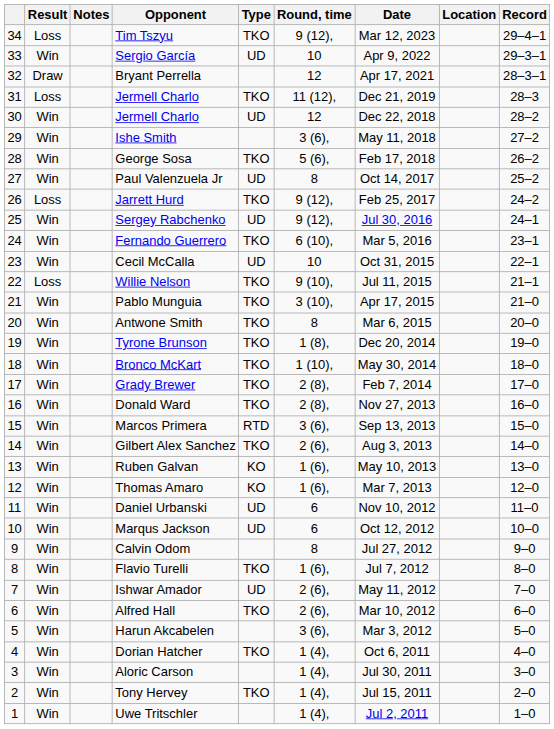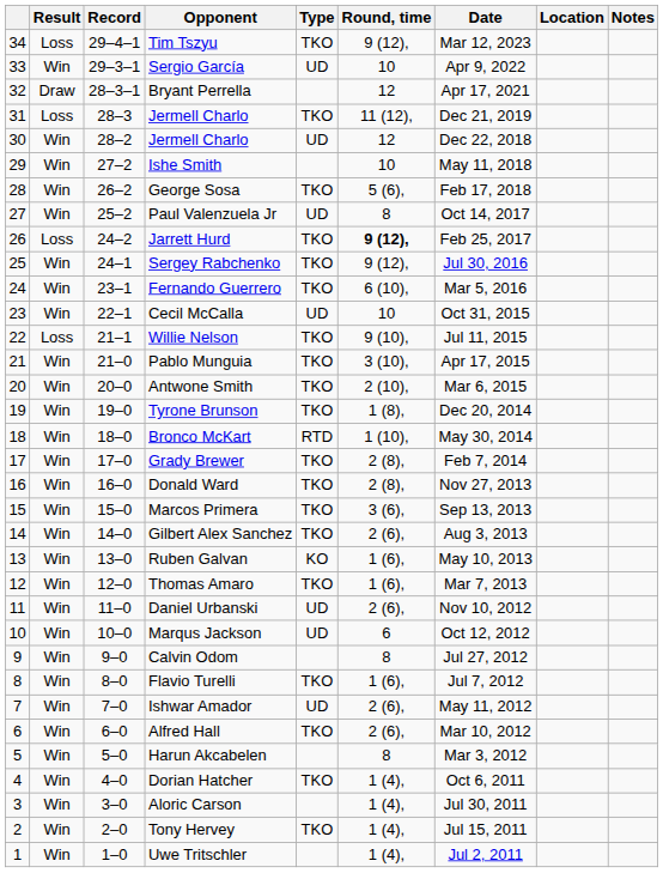 <table class="wikitable" style="text-align:center">
 <tr>
 <th></th>
 <th>Result</th>
-<th>Notes</th>
+<th>Record</th>
 <th>Opponent</th>
 <th>Type</th>
 <th>Round, time</th>
 <th>Date</th>
 <th>Location</th>
-<th>Record</th>
+<th>Notes</th>
 </tr>
 <tr>
 <td>34</td>
 <td>Loss</td>
-<td style="text-align:left;"></td>
+<td>29–4–1</td>
 <td style="text-align:left;"><a href='#'>Tim Tszyu</a></td>
 <td>TKO</td>
 <td>9 (12), </td>
 <td>Mar 12, 2023</td>
 <td style="text-align:left;"></td>
-<td>29–4–1</td>
+<td style="text-align:left;"></td>
 </tr>
 <tr>
 <td>33</td>
 <td>Win</td>
-<td style="text-align:left;"></td>
+<td>29–3–1</td>
 <td style="text-align:left;"><a href='#'>Sergio García</a></td>
 <td>UD</td>
 <td>10</td>
 <td>Apr 9, 2022</td>
 <td style="text-align:left;"></td>
-<td>29–3–1</td>
+<td style="text-align:left;"></td>
 </tr>
 <tr>
 <td>32</td>
 <td>Draw</td>
-<td></td>
+<td>28–3–1</td>
 <td style="text-align:left;">Bryant Perrella</td>
 <td></td>
 <td>12</td>
 <td>Apr 17, 2021</td>
 <td style="text-align:left;"></td>
-<td>28–3–1</td>
+<td></td>
 </tr>
 <tr>
 <td>31</td>
 <td>Loss</td>
-<td style="text-align:left;"></td>
+<td>28–3</td>
 <td style="text-align:left;"><a href='#'>Jermell Charlo</a></td>
 <td>TKO</td>
 <td>11 (12), </td>
 <td>Dec 21, 2019</td>
 <td style="text-align:left;"></td>
-<td>28–3</td>
+<td style="text-align:left;"></td>
 </tr>
 <tr>
 <td>30</td>
 <td>Win</td>
-<td style="text-align:left;"></td>
+<td>28–2</td>
 <td style="text-align:left;"><a href='#'>Jermell Charlo</a></td>
 <td>UD</td>
 <td>12</td>
 <td>Dec 22, 2018</td>
 <td style="text-align:left;"></td>
-<td>28–2</td>
+<td style="text-align:left;"></td>
 </tr>
 <tr>
 <td>29</td>
 <td>Win</td>
-<td></td>
+<td>27–2</td>
 <td style="text-align:left;"><a href='#'>Ishe Smith</a></td>
 <td></td>
-<td>3 (6), </td>
+<td>10</td>
 <td>May 11, 2018</td>
 <td style="text-align:left;"></td>
-<td>27–2</td>
+<td></td>
 </tr>
 <tr>
 <td>28</td>
 <td>Win</td>
-<td></td>
+<td>26–2</td>
 <td style="text-align:left;">George Sosa</td>
 <td>TKO</td>
 <td>5 (6), </td>
 <td>Feb 17, 2018</td>
 <td style="text-align:left;"></td>
-<td>26–2</td>
+<td></td>
 </tr>
 <tr>
 <td>27</td>
 <td>Win</td>
-<td></td>
+<td>25–2</td>
 <td style="text-align:left;">Paul Valenzuela Jr</td>
 <td>UD</td>
 <td>8</td>
 <td>Oct 14, 2017</td>
 <td style="text-align:left;"></td>
-<td>25–2</td>
+<td></td>
 </tr>
 <tr>
 <td>26</td>
 <td>Loss</td>
-<td style="text-align:left;"></td>
+<td>24–2</td>
 <td style="text-align:left;"><a href='#'>Jarrett Hurd</a></td>
 <td>TKO</td>
-<td>9 (12), </td>
+<td><strong>9 (12), </strong></td>
 <td>Feb 25, 2017</td>
 <td style="text-align:left;"></td>
-<td>24–2</td>
+<td style="text-align:left;"></td>
 </tr>
 <tr>
 <td>25</td>
 <td>Win</td>
-<td></td>
+<td>24–1</td>
 <td style="text-align:left;"><a href='#'>Sergey Rabchenko</a></td>
-<td>UD</td>
+<td>TKO</td>
 <td>9 (12), </td>
 <td><a href='#'>Jul 30, 2016</a></td>
 <td style="text-align:left;"></td>
-<td>24–1</td>
+<td></td>
 </tr>
 <tr>
 <td>24</td>
 <td>Win</td>
-<td></td>
+<td>23–1</td>
 <td style="text-align:left;"><a href='#'>Fernando Guerrero</a></td>
 <td>TKO</td>
 <td>6 (10), </td>
 <td>Mar 5, 2016</td>
 <td style="text-align:left;"></td>
-<td>23–1</td>
+<td></td>
 </tr>
 <tr>
 <td>23</td>
 <td>Win</td>
-<td></td>
+<td>22–1</td>
 <td style="text-align:left;">Cecil McCalla</td>
 <td>UD</td>
 <td>10</td>
 <td>Oct 31, 2015</td>
 <td style="text-align:left;"></td>
-<td>22–1</td>
+<td></td>
 </tr>
 <tr>
 <td>22</td>
 <td>Loss</td>
-<td></td>
+<td>21–1</td>
 <td style="text-align:left;"><a href='#'>Willie Nelson</a></td>
 <td>TKO</td>
 <td>9 (10), </td>
 <td>Jul 11, 2015</td>
 <td style="text-align:left;"></td>
-<td>21–1</td>
+<td></td>
 </tr>
 <tr>
 <td>21</td>
 <td>Win</td>
-<td></td>
+<td>21–0</td>
 <td style="text-align:left;">Pablo Munguia</td>
 <td>TKO</td>
 <td>3 (10), </td>
 <td>Apr 17, 2015</td>
 <td style="text-align:left;"></td>
-<td>21–0</td>
+<td></td>
 </tr>
 <tr>
 <td>20</td>
 <td>Win</td>
-<td></td>
+<td>20–0</td>
 <td style="text-align:left;">Antwone Smith</td>
 <td>TKO</td>
-<td>8</td>
+<td>2 (10), </td>
 <td>Mar 6, 2015</td>
 <td style="text-align:left;"></td>
-<td>20–0</td>
+<td></td>
 </tr>
 <tr>
 <td>19</td>
 <td>Win</td>
-<td></td>
+<td>19–0</td>
 <td style="text-align:left;"><a href='#'>Tyrone Brunson</a></td>
 <td>TKO</td>
 <td>1 (8), </td>
 <td>Dec 20, 2014</td>
 <td style="text-align:left;"></td>
-<td>19–0</td>
+<td></td>
 </tr>
 <tr>
 <td>18</td>
 <td>Win</td>
-<td></td>
+<td>18–0</td>
 <td style="text-align:left;"><a href='#'>Bronco McKart</a></td>
-<td>TKO</td>
+<td>RTD</td>
 <td>1 (10), </td>
 <td>May 30, 2014</td>
 <td style="text-align:left;"></td>
-<td>18–0</td>
+<td></td>
 </tr>
 <tr>
 <td>17</td>
 <td>Win</td>
-<td></td>
+<td>17–0</td>
 <td style="text-align:left;"><a href='#'>Grady Brewer</a></td>
 <td>TKO</td>
 <td>2 (8), </td>
 <td>Feb 7, 2014</td>
 <td style="text-align:left;"></td>
-<td>17–0</td>
+<td></td>
 </tr>
 <tr>
 <td>16</td>
 <td>Win</td>
-<td></td>
+<td>16–0</td>
 <td style="text-align:left;">Donald Ward</td>
 <td>TKO</td>
 <td>2 (8), </td>
 <td>Nov 27, 2013</td>
 <td style="text-align:left;"></td>
-<td>16–0</td>
+<td></td>
 </tr>
 <tr>
 <td>15</td>
 <td>Win</td>
-<td></td>
+<td>15–0</td>
 <td style="text-align:left;">Marcos Primera</td>
-<td>RTD</td>
+<td>TKO</td>
 <td>3 (6), </td>
 <td>Sep 13, 2013</td>
 <td style="text-align:left;"></td>
-<td>15–0</td>
+<td></td>
 </tr>
 <tr>
 <td>14</td>
 <td>Win</td>
-<td></td>
+<td>14–0</td>
 <td style="text-align:left;">Gilbert Alex Sanchez</td>
 <td>TKO</td>
 <td>2 (6), </td>
 <td>Aug 3, 2013</td>
 <td style="text-align:left;"></td>
-<td>14–0</td>
+<td></td>
 </tr>
 <tr>
 <td>13</td>
 <td>Win</td>
-<td></td>
+<td>13–0</td>
 <td style="text-align:left;">Ruben Galvan</td>
 <td>KO</td>
 <td>1 (6), </td>
 <td>May 10, 2013</td>
 <td style="text-align:left;"></td>
-<td>13–0</td>
+<td></td>
 </tr>
 <tr>
 <td>12</td>
 <td>Win</td>
-<td></td>
+<td>12–0</td>
 <td style="text-align:left;">Thomas Amaro</td>
-<td>KO</td>
+<td>TKO</td>
 <td>1 (6), </td>
 <td>Mar 7, 2013</td>
 <td style="text-align:left;"></td>
-<td>12–0</td>
+<td></td>
 </tr>
 <tr>
 <td>11</td>
 <td>Win</td>
-<td></td>
+<td>11–0</td>
 <td style="text-align:left;">Daniel Urbanski</td>
 <td>UD</td>
-<td>6</td>
+<td>2 (6), </td>
 <td>Nov 10, 2012</td>
 <td style="text-align:left;"></td>
-<td>11–0</td>
+<td></td>
 </tr>
 <tr>
 <td>10</td>
 <td>Win</td>
-<td></td>
+<td>10–0</td>
 <td style="text-align:left;">Marqus Jackson</td>
 <td>UD</td>
 <td>6</td>
 <td>Oct 12, 2012</td>
 <td style="text-align:left;"></td>
-<td>10–0</td>
+<td></td>
 </tr>
 <tr>
 <td>9</td>
 <td>Win</td>
-<td></td>
+<td>9–0</td>
 <td style="text-align:left;">Calvin Odom</td>
 <td></td>
 <td>8</td>
 <td>Jul 27, 2012</td>
 <td style="text-align:left;"></td>
-<td>9–0</td>
+<td></td>
 </tr>
 <tr>
 <td>8</td>
 <td>Win</td>
-<td></td>
+<td>8–0</td>
 <td style="text-align:left;">Flavio Turelli</td>
 <td>TKO</td>
 <td>1 (6), </td>
 <td>Jul 7, 2012</td>
 <td style="text-align:left;"></td>
-<td>8–0</td>
+<td></td>
 </tr>
 <tr>
 <td>7</td>
 <td>Win</td>
-<td></td>
+<td>7–0</td>
 <td style="text-align:left;">Ishwar Amador</td>
 <td>UD</td>
 <td>2 (6), </td>
 <td>May 11, 2012</td>
 <td style="text-align:left;"></td>
-<td>7–0</td>
+<td></td>
 </tr>
 <tr>
 <td>6</td>
 <td>Win</td>
-<td></td>
+<td>6–0</td>
 <td style="text-align:left;">Alfred Hall</td>
 <td>TKO</td>
 <td>2 (6), </td>
 <td>Mar 10, 2012</td>
 <td style="text-align:left;"></td>
-<td>6–0</td>
+<td></td>
 </tr>
 <tr>
 <td>5</td>
 <td>Win</td>
-<td></td>
+<td>5–0</td>
 <td style="text-align:left;">Harun Akcabelen</td>
 <td></td>
-<td>3 (6), </td>
+<td>8</td>
 <td>Mar 3, 2012</td>
 <td style="text-align:left;"></td>
-<td>5–0</td>
+<td></td>
 </tr>
 <tr>
 <td>4</td>
 <td>Win</td>
-<td></td>
+<td>4–0</td>
 <td style="text-align:left;">Dorian Hatcher</td>
 <td>TKO</td>
 <td>1 (4), </td>
 <td>Oct 6, 2011</td>
 <td style="text-align:left;"></td>
-<td>4–0</td>
+<td></td>
 </tr>
 <tr>
 <td>3</td>
 <td>Win</td>
-<td></td>
+<td>3–0</td>
 <td style="text-align:left;">Aloric Carson</td>
 <td></td>
 <td>1 (4), </td>
 <td>Jul 30, 2011</td>
 <td style="text-align:left;"></td>
-<td>3–0</td>
+<td></td>
 </tr>
 <tr>
 <td>2</td>
 <td>Win</td>
-<td></td>
+<td>2–0</td>
 <td style="text-align:left;">Tony Hervey</td>
 <td>TKO</td>
 <td>1 (4), </td>
 <td>Jul 15, 2011</td>
 <td style="text-align:left;"></td>
-<td>2–0</td>
+<td></td>
 </tr>
 <tr>
 <td>1</td>
 <td>Win</td>
-<td></td>
+<td>1–0</td>
 <td style="text-align:left;">Uwe Tritschler</td>
 <td></td>
 <td>1 (4), </td>
 <td><a href='#'>Jul 2, 2011</a></td>
 <td style="text-align:left;"></td>
-<td>1–0</td>
+<td></td>
 </tr>
 </table>
